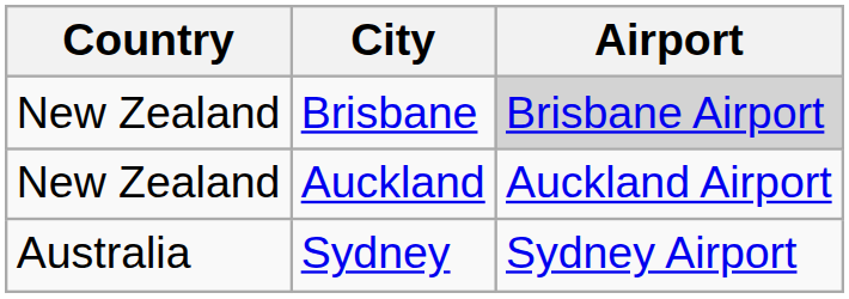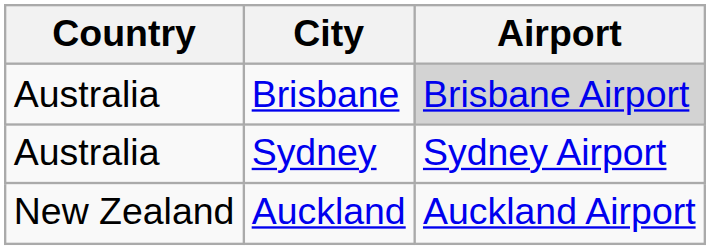 <table class="wikitable sortable">
 <tr>
 <th>Country</th>
 <th>City</th>
 <th>Airport</th>
 </tr>
 <tr>
-<td>New Zealand</td>
+<td>Australia</td>
 <td><a href='#'>Brisbane</a></td>
 <td style="background: lightgrey;"><a href='#'>Brisbane Airport</a></td>
+</tr>
+<tr>
+<td>Australia</td>
+<td><a href='#'>Sydney</a></td>
+<td><a href='#'>Sydney Airport</a></td>
 </tr>
 <tr>
 <td>New Zealand</td>
 <td><a href='#'>Auckland</a></td>
 <td><a href='#'>Auckland Airport</a></td>
 </tr>
-<tr>
-<td>Australia</td>
-<td><a href='#'>Sydney</a></td>
-<td><a href='#'>Sydney Airport</a></td>
-</tr>
 </table>
